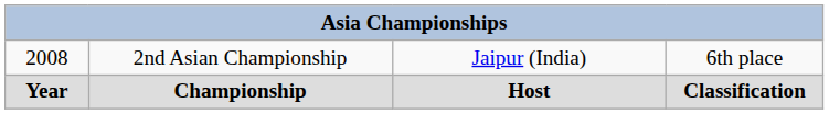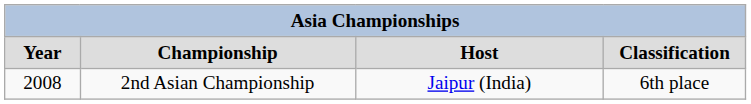 <table class="wikitable" style=font-size:90%>
 <tr align=center style="background:#B0C4DE;">
 <td colspan=4><strong>Asia Championships</strong></td>
+</tr>
+<tr align=center bgcolor="#dddddd">
+<td width=50><strong>Year</strong></td>
+<td width=200><strong>Championship</strong></td>
+<td width=180><strong>Host</strong></td>
+<td width=100><strong>Classification</strong></td>
 </tr>
 <tr align=center>
 <td>2008</td>
 <td>2nd Asian Championship</td>
 <td><a href='#'>Jaipur</a> (India)</td>
 <td align="center">6th place</td>
 </tr>
-<tr align=center bgcolor="#dddddd">
-<td width=50><strong>Year</strong></td>
-<td width=200><strong>Championship</strong></td>
-<td width=180><strong>Host</strong></td>
-<td width=100><strong>Classification</strong></td>
-</tr>
 </table>
